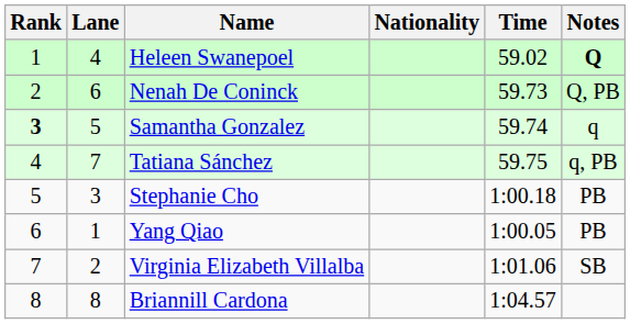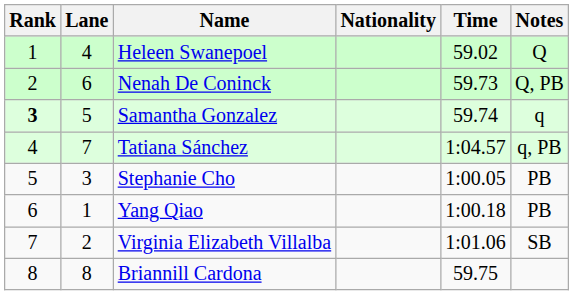 <table class="wikitable sortable" style="text-align:center">
 <tr>
 <th>Rank</th>
 <th>Lane</th>
 <th>Name</th>
 <th>Nationality</th>
 <th>Time</th>
 <th>Notes</th>
 </tr>
 <tr bgcolor=ccffcc>
 <td>1</td>
 <td>4</td>
 <td align=left><a href='#'>Heleen Swanepoel</a></td>
 <td align=left></td>
 <td>59.02</td>
-<td><strong>Q</strong></td>
+<td>Q</td>
 </tr>
 <tr bgcolor=ccffcc>
 <td>2</td>
 <td>6</td>
 <td align=left><a href='#'>Nenah De Coninck</a></td>
 <td align=left></td>
 <td>59.73</td>
 <td>Q, PB</td>
 </tr>
 <tr bgcolor=ddffdd>
 <td><strong>3</strong></td>
 <td>5</td>
 <td align=left><a href='#'>Samantha Gonzalez</a></td>
 <td align=left></td>
 <td>59.74</td>
 <td>q</td>
 </tr>
 <tr bgcolor=ddffdd>
 <td>4</td>
 <td>7</td>
 <td align=left><a href='#'>Tatiana Sánchez</a></td>
 <td align=left></td>
-<td>59.75</td>
+<td>1:04.57</td>
 <td>q, PB</td>
 </tr>
 <tr>
 <td>5</td>
 <td>3</td>
 <td align=left><a href='#'>Stephanie Cho</a></td>
 <td align=left></td>
-<td>1:00.18</td>
+<td>1:00.05</td>
 <td>PB</td>
 </tr>
 <tr>
 <td>6</td>
 <td>1</td>
 <td align=left><a href='#'>Yang Qiao</a></td>
 <td align=left></td>
-<td>1:00.05</td>
+<td>1:00.18</td>
 <td>PB</td>
 </tr>
 <tr>
 <td>7</td>
 <td>2</td>
 <td align=left><a href='#'>Virginia Elizabeth Villalba</a></td>
 <td align=left></td>
 <td>1:01.06</td>
 <td>SB</td>
 </tr>
 <tr>
 <td>8</td>
 <td>8</td>
 <td align=left><a href='#'>Briannill Cardona</a></td>
 <td align=left></td>
-<td>1:04.57</td>
+<td>59.75</td>
 <td></td>
 </tr>
 </table>
